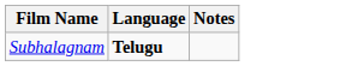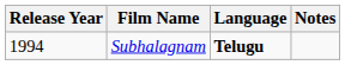 <table class="wikitable">
 <tr>
+<th>Release Year</th>
 <th>Film Name</th>
 <th>Language</th>
 <th>Notes</th>
 </tr>
 <tr>
+<td>1994</td>
 <td><em><a href='#'>Subhalagnam</a></em></td>
 <td><strong>Telugu</strong></td>
 <td></td>
 </tr>
 </table>
